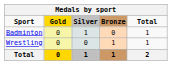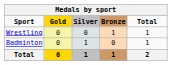 <table class="wikitable" style="font-size:85%; text-align:center; float:center;">
 <tr style="background:#efefef;">
 <th colspan=5>Medals by sport</th>
 </tr>
 <tr>
 <td><strong>Sport</strong></td>
 <td width=40 style="background:gold;"><strong>Gold </strong></td>
 <td width=40 style="background:silver;"><strong>Silver </strong></td>
 <td width=40 style="background:#c96;"><strong>Bronze </strong></td>
 <td width=60><strong>Total</strong></td>
 </tr>
 <tr>
+<td align=left> <a href='#'>Wrestling</a></td>
+<td style="background:#F7F6A8;">0</td>
+<td style="background:#DCE5E5;">0</td>
+<td style="background:#FFDAB9;">1</td>
+<td>1</td>
+</tr>
+<tr>
 <td align=left> <a href='#'>Badminton</a></td>
 <td style="background:#F7F6A8;">0</td>
 <td style="background:#DCE5E5;">1</td>
 <td style="background:#FFDAB9;">0</td>
-<td>1</td>
-</tr>
-<tr>
-<td align=left> <a href='#'>Wrestling</a></td>
-<td style="background:#F7F6A8;">0</td>
-<td style="background:#DCE5E5;">0</td>
-<td style="background:#FFDAB9;">1</td>
 <td>1</td>
 </tr>
 <tr>
 <th>Total</th>
 <th style="background:gold;">0</th>
 <th style="background:silver;">1</th>
 <th style="background:#c96;">1</th>
 <th>2</th>
 </tr>
 </table>
